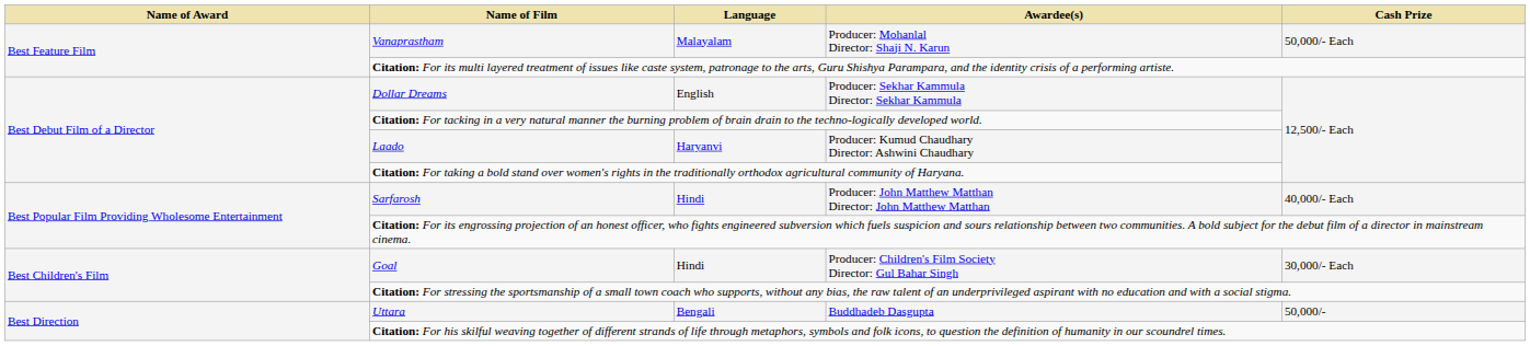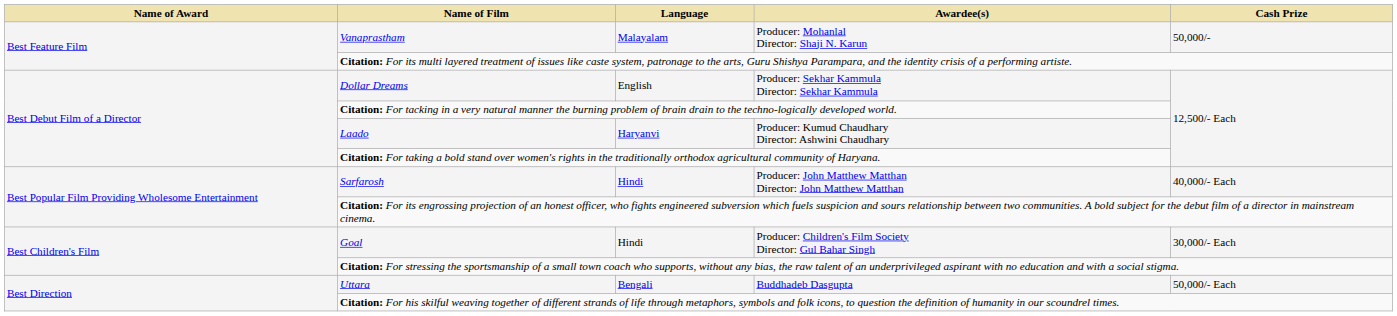 <table class="wikitable" style="width:100%;">
 <tr>
 <th style="background-color:#EFE4B0;width:24%;">Name of Award</th>
 <th style="background-color:#EFE4B0;width:20%;">Name of Film</th>
 <th style="background-color:#EFE4B0;width:10%;">Language</th>
 <th style="background-color:#EFE4B0;width:30%;">Awardee(s)</th>
 <th style="background-color:#EFE4B0;width:16%;">Cash Prize</th>
 </tr>
 <tr style="background-color:#F4F4F4">
 <td rowspan="2"><a href='#'>Best Feature Film</a></td>
 <td><em><a href='#'>Vanaprastham</a></em></td>
 <td><a href='#'>Malayalam</a></td>
 <td>Producer: <a href='#'>Mohanlal</a><br>Director: <a href='#'>Shaji N. Karun</a></td>
-<td> 50,000/- Each</td>
+<td> 50,000/-</td>
 </tr>
 <tr style="background-color:#F9F9F9">
 <td colspan="4"><strong>Citation:</strong> <em>For its multi layered treatment of issues like caste system, patronage to the arts, Guru Shishya Parampara, and the identity crisis of a performing artiste.</em></td>
 </tr>
 <tr style="background-color:#F4F4F4">
 <td rowspan="4"><a href='#'>Best Debut Film of a Director</a></td>
 <td><em><a href='#'>Dollar Dreams</a></em></td>
 <td>English</td>
 <td>Producer: <a href='#'>Sekhar Kammula</a><br>Director: <a href='#'>Sekhar Kammula</a></td>
 <td rowspan="4"> 12,500/- Each</td>
 </tr>
 <tr style="background-color:#F9F9F9">
 <td colspan="3"><strong>Citation:</strong> <em>For tacking in a very natural manner the burning problem of brain drain to the techno-logically developed world.</em></td>
 </tr>
 <tr style="background-color:#F4F4F4">
 <td><em><a href='#'>Laado</a></em></td>
 <td><a href='#'>Haryanvi</a></td>
 <td>Producer: Kumud Chaudhary<br>Director: Ashwini Chaudhary</td>
 </tr>
 <tr style="background-color:#F9F9F9">
 <td colspan="3"><strong>Citation:</strong> <em>For taking a bold stand over women's rights in the traditionally orthodox agricultural community of Haryana.</em></td>
 </tr>
 <tr style="background-color:#F4F4F4">
 <td rowspan="2"><a href='#'>Best Popular Film Providing Wholesome Entertainment</a></td>
 <td><em><a href='#'>Sarfarosh</a></em></td>
 <td><a href='#'>Hindi</a></td>
 <td>Producer: <a href='#'>John Matthew Matthan</a><br>Director: <a href='#'>John Matthew Matthan</a></td>
 <td> 40,000/- Each</td>
 </tr>
 <tr style="background-color:#F9F9F9">
 <td colspan="4"><strong>Citation:</strong> <em>For its engrossing projection of an honest officer, who fights engineered subversion which fuels suspicion and sours relationship between two communities. A bold subject for the debut film of a director in mainstream cinema.</em></td>
 </tr>
 <tr style="background-color:#F4F4F4">
 <td rowspan="2"><a href='#'>Best Children's Film</a></td>
 <td><em><a href='#'>Goal</a></em></td>
 <td>Hindi</td>
 <td>Producer: <a href='#'>Children's Film Society</a><br>Director: <a href='#'>Gul Bahar Singh</a></td>
 <td> 30,000/- Each</td>
 </tr>
 <tr style="background-color:#F9F9F9">
 <td colspan="4"><strong>Citation:</strong> <em>For stressing the sportsmanship of a small town coach who supports, without any bias, the raw talent of an underprivileged aspirant with no education and with a social stigma.</em></td>
 </tr>
 <tr style="background-color:#F4F4F4">
 <td rowspan="2"><a href='#'>Best Direction</a></td>
 <td><em><a href='#'>Uttara</a></em></td>
 <td><a href='#'>Bengali</a></td>
 <td><a href='#'>Buddhadeb Dasgupta</a></td>
-<td> 50,000/-</td>
+<td> 50,000/- Each</td>
 </tr>
 <tr style="background-color:#F9F9F9">
 <td colspan="4"><strong>Citation:</strong> <em>For his skilful weaving together of different strands of life through metaphors, symbols and folk icons, to question the definition of humanity in our scoundrel times.</em></td>
 </tr>
 </table>
